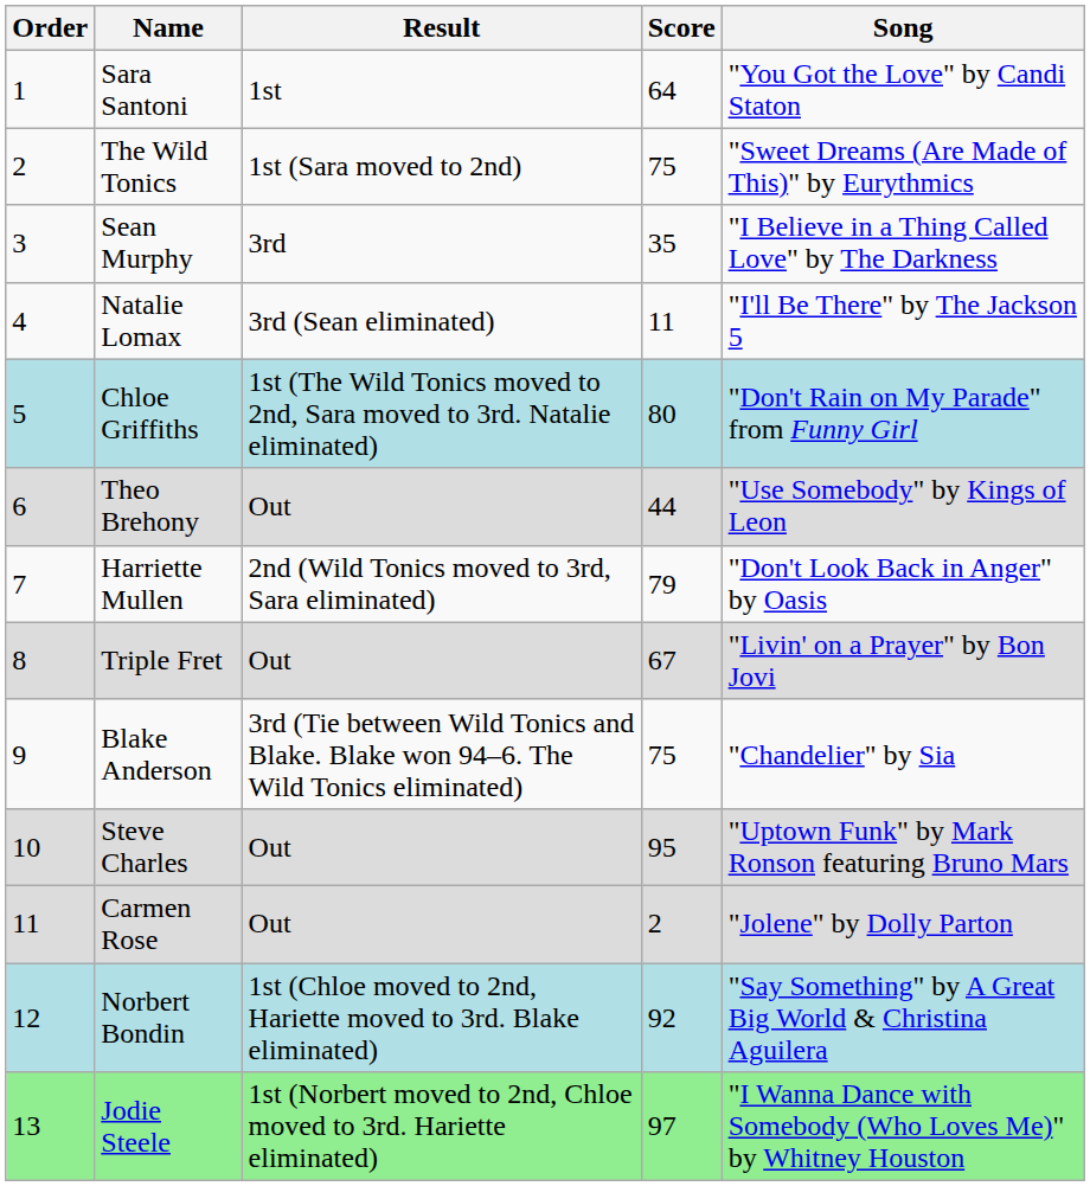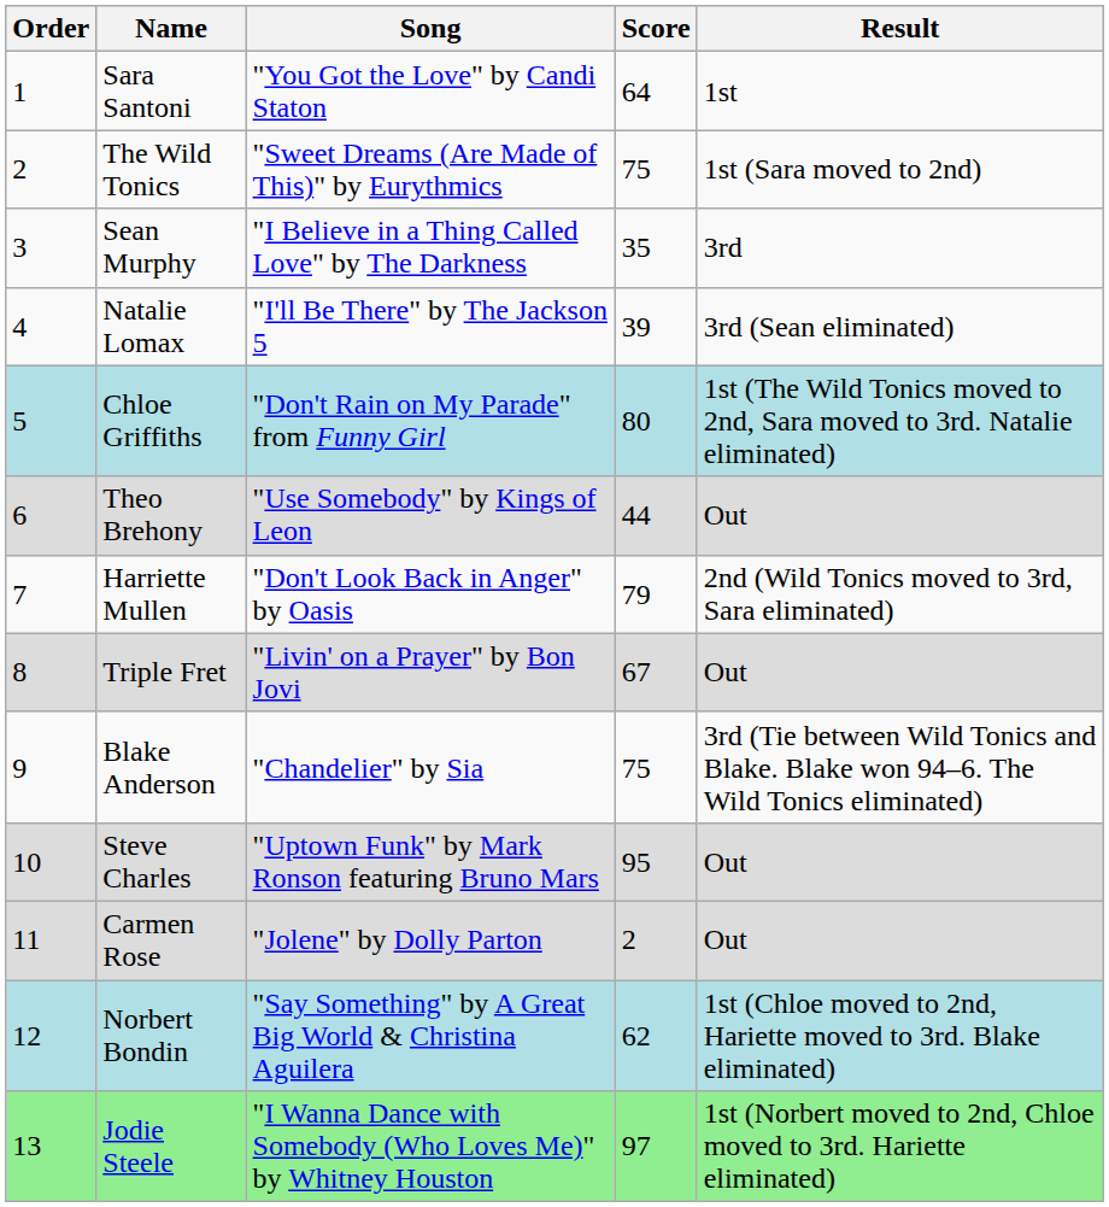 <table class="wikitable sortable collapsed">
 <tr style="text-align:Center; background:#cc;">
 <th>Order</th>
 <th>Name</th>
+<th>Song</th>
+<th>Score</th>
 <th>Result</th>
-<th>Score</th>
-<th>Song</th>
 </tr>
 <tr>
 <td>1</td>
 <td>Sara Santoni</td>
+<td>"<a href='#'>You Got the Love</a>" by <a href='#'>Candi Staton</a></td>
+<td>64</td>
 <td>1st</td>
-<td>64</td>
-<td>"<a href='#'>You Got the Love</a>" by <a href='#'>Candi Staton</a></td>
 </tr>
 <tr>
 <td>2</td>
 <td>The Wild Tonics</td>
+<td>"<a href='#'>Sweet Dreams (Are Made of This)</a>" by <a href='#'>Eurythmics</a></td>
+<td>75</td>
 <td>1st (Sara moved to 2nd)</td>
-<td>75</td>
-<td>"<a href='#'>Sweet Dreams (Are Made of This)</a>" by <a href='#'>Eurythmics</a></td>
 </tr>
 <tr>
 <td>3</td>
 <td>Sean Murphy</td>
+<td>"<a href='#'>I Believe in a Thing Called Love</a>" by <a href='#'>The Darkness</a></td>
+<td>35</td>
 <td>3rd</td>
-<td>35</td>
-<td>"<a href='#'>I Believe in a Thing Called Love</a>" by <a href='#'>The Darkness</a></td>
 </tr>
 <tr>
 <td>4</td>
 <td>Natalie Lomax</td>
+<td>"<a href='#'>I'll Be There</a>" by <a href='#'>The Jackson 5</a></td>
+<td>39</td>
 <td>3rd (Sean eliminated)</td>
-<td>11</td>
-<td>"<a href='#'>I'll Be There</a>" by <a href='#'>The Jackson 5</a></td>
 </tr>
 <tr style="background:#b0e0e6;">
 <td>5</td>
 <td>Chloe Griffiths</td>
+<td>"<a href='#'>Don't Rain on My Parade</a>" from <em><a href='#'>Funny Girl</a></em></td>
+<td>80</td>
 <td>1st (The Wild Tonics moved to 2nd, Sara moved to 3rd. Natalie eliminated)</td>
-<td>80</td>
-<td>"<a href='#'>Don't Rain on My Parade</a>" from <em><a href='#'>Funny Girl</a></em></td>
 </tr>
 <tr style="background:#DCDCDC">
 <td>6</td>
 <td>Theo Brehony</td>
+<td>"<a href='#'>Use Somebody</a>" by <a href='#'>Kings of Leon</a></td>
+<td>44</td>
 <td>Out</td>
-<td>44</td>
-<td>"<a href='#'>Use Somebody</a>" by <a href='#'>Kings of Leon</a></td>
 </tr>
 <tr>
 <td>7</td>
 <td>Harriette Mullen</td>
+<td>"<a href='#'>Don't Look Back in Anger</a>" by <a href='#'>Oasis</a></td>
+<td>79</td>
 <td>2nd (Wild Tonics moved to 3rd, Sara eliminated)</td>
-<td>79</td>
-<td>"<a href='#'>Don't Look Back in Anger</a>" by <a href='#'>Oasis</a></td>
 </tr>
 <tr style="background:#DCDCDC">
 <td>8</td>
 <td>Triple Fret</td>
+<td>"<a href='#'>Livin' on a Prayer</a>" by <a href='#'>Bon Jovi</a></td>
+<td>67</td>
 <td>Out</td>
-<td>67</td>
-<td>"<a href='#'>Livin' on a Prayer</a>" by <a href='#'>Bon Jovi</a></td>
 </tr>
 <tr>
 <td>9</td>
 <td>Blake Anderson</td>
+<td>"<a href='#'>Chandelier</a>" by <a href='#'>Sia</a></td>
+<td>75</td>
 <td>3rd (Tie between Wild Tonics and Blake. Blake won 94–6. The Wild Tonics eliminated)</td>
-<td>75</td>
-<td>"<a href='#'>Chandelier</a>" by <a href='#'>Sia</a></td>
 </tr>
 <tr style="background:#DCDCDC">
 <td>10</td>
 <td>Steve Charles</td>
+<td>"<a href='#'>Uptown Funk</a>" by <a href='#'>Mark Ronson</a> featuring <a href='#'>Bruno Mars</a></td>
+<td>95</td>
 <td>Out</td>
-<td>95</td>
-<td>"<a href='#'>Uptown Funk</a>" by <a href='#'>Mark Ronson</a> featuring <a href='#'>Bruno Mars</a></td>
 </tr>
 <tr style="background:#DCDCDC">
 <td>11</td>
 <td>Carmen Rose</td>
+<td>"<a href='#'>Jolene</a>" by <a href='#'>Dolly Parton</a></td>
+<td>2</td>
 <td>Out</td>
-<td>2</td>
-<td>"<a href='#'>Jolene</a>" by <a href='#'>Dolly Parton</a></td>
 </tr>
 <tr style="background:#b0e0e6;">
 <td>12</td>
 <td>Norbert Bondin</td>
+<td>"<a href='#'>Say Something</a>" by <a href='#'>A Great Big World</a> & <a href='#'>Christina Aguilera</a></td>
+<td>62</td>
 <td>1st (Chloe moved to 2nd, Hariette moved to 3rd. Blake eliminated)</td>
-<td>92</td>
-<td>"<a href='#'>Say Something</a>" by <a href='#'>A Great Big World</a> & <a href='#'>Christina Aguilera</a></td>
 </tr>
 <tr style="background:lightgreen;">
 <td>13</td>
 <td><a href='#'>Jodie Steele</a></td>
+<td>"<a href='#'>I Wanna Dance with Somebody (Who Loves Me)</a>" by <a href='#'>Whitney Houston</a></td>
+<td>97</td>
 <td>1st (Norbert moved to 2nd, Chloe moved to 3rd. Hariette eliminated)</td>
-<td>97</td>
-<td>"<a href='#'>I Wanna Dance with Somebody (Who Loves Me)</a>" by <a href='#'>Whitney Houston</a></td>
 </tr>
 </table>
